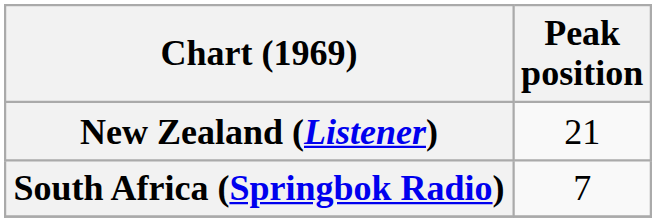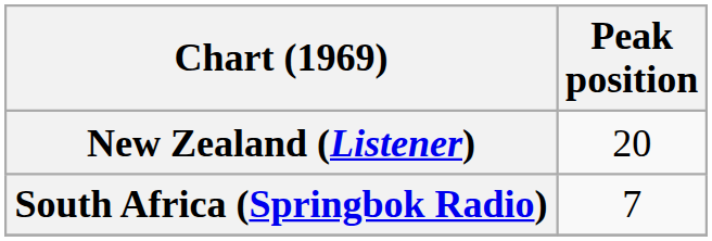 <table class="wikitable sortable plainrowheaders" style="text-align:center">
 <tr>
 <th>Chart (1969)</th>
 <th>Peak<br>position</th>
 </tr>
 <tr>
 <th scope="row">New Zealand (<em><a href='#'>Listener</a></em>)</th>
-<td>21</td>
+<td>20</td>
 </tr>
 <tr>
 <th scope="row">South Africa (<a href='#'>Springbok Radio</a>)</th>
 <td>7</td>
 </tr>
 <tr>
 </tr>
 </table>
